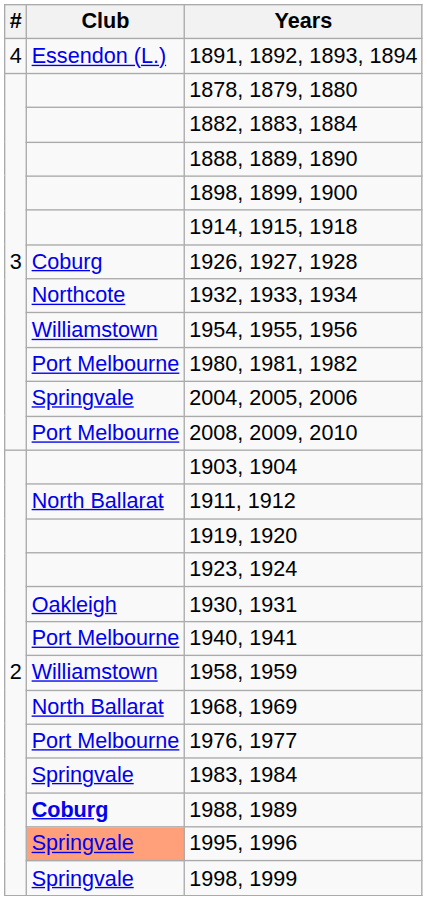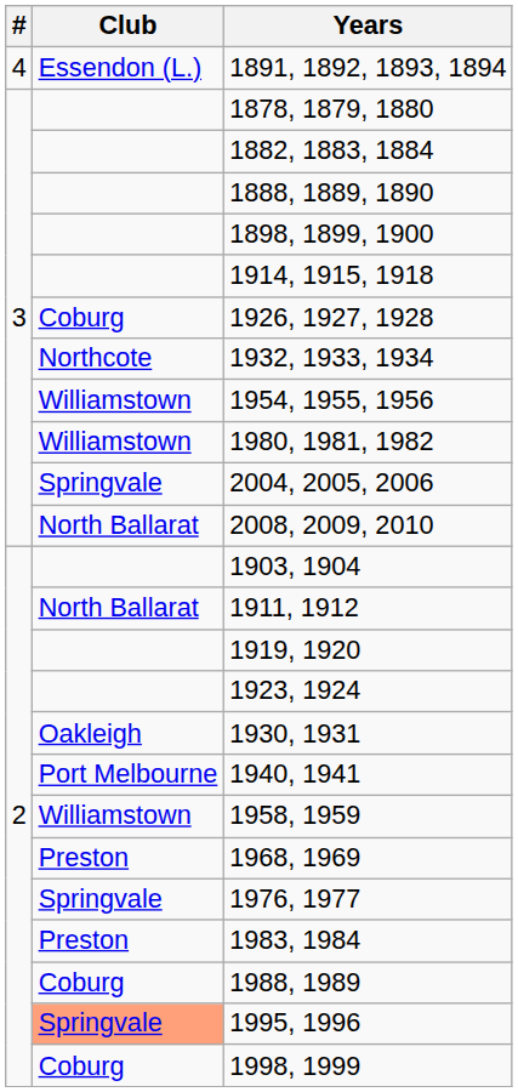 <table class="wikitable sortable" style="text-align:left;">
 <tr>
 <th>#</th>
 <th>Club</th>
 <th>Years</th>
 </tr>
 <tr>
 <td align=center>4</td>
 <td><a href='#'>Essendon (L.)</a></td>
 <td>1891, 1892, 1893, 1894</td>
 </tr>
 <tr>
 <td align=center rowspan=11>3</td>
 <td></td>
 <td>1878, 1879, 1880</td>
 </tr>
 <tr>
 <td></td>
 <td>1882, 1883, 1884</td>
 </tr>
 <tr>
 <td></td>
 <td>1888, 1889, 1890</td>
 </tr>
 <tr>
 <td></td>
 <td>1898, 1899, 1900</td>
 </tr>
 <tr>
 <td></td>
 <td>1914, 1915, 1918</td>
 </tr>
 <tr>
 <td><a href='#'>Coburg</a></td>
 <td>1926, 1927, 1928</td>
 </tr>
 <tr>
 <td><a href='#'>Northcote</a></td>
 <td>1932, 1933, 1934</td>
 </tr>
 <tr>
 <td><a href='#'>Williamstown</a></td>
 <td>1954, 1955, 1956</td>
 </tr>
 <tr>
-<td><a href='#'>Port Melbourne</a></td>
+<td><a href='#'>Williamstown</a></td>
 <td>1980, 1981, 1982</td>
 </tr>
 <tr>
 <td><a href='#'>Springvale</a></td>
 <td>2004, 2005, 2006</td>
 </tr>
 <tr>
-<td><a href='#'>Port Melbourne</a></td>
+<td><a href='#'>North Ballarat</a></td>
 <td>2008, 2009, 2010</td>
 </tr>
 <tr>
 <td align=center rowspan=13>2</td>
 <td></td>
 <td>1903, 1904</td>
 </tr>
 <tr>
 <td><a href='#'>North Ballarat</a></td>
 <td>1911, 1912</td>
 </tr>
 <tr>
 <td></td>
 <td>1919, 1920</td>
 </tr>
 <tr>
 <td></td>
 <td>1923, 1924</td>
 </tr>
 <tr>
 <td><a href='#'>Oakleigh</a></td>
 <td>1930, 1931</td>
 </tr>
 <tr>
 <td><a href='#'>Port Melbourne</a></td>
 <td>1940, 1941</td>
 </tr>
 <tr>
 <td><a href='#'>Williamstown</a></td>
 <td>1958, 1959</td>
 </tr>
 <tr>
-<td><a href='#'>North Ballarat</a></td>
+<td><a href='#'>Preston</a></td>
 <td>1968, 1969</td>
 </tr>
 <tr>
-<td><a href='#'>Port Melbourne</a></td>
+<td><a href='#'>Springvale</a></td>
 <td>1976, 1977</td>
 </tr>
 <tr>
-<td><a href='#'>Springvale</a></td>
+<td><a href='#'>Preston</a></td>
 <td>1983, 1984</td>
 </tr>
 <tr>
-<td><strong><a href='#'>Coburg</a></strong></td>
+<td><a href='#'>Coburg</a></td>
 <td>1988, 1989</td>
 </tr>
 <tr>
 <td style="background: lightsalmon;"><a href='#'>Springvale</a></td>
 <td>1995, 1996</td>
 </tr>
 <tr>
-<td><a href='#'>Springvale</a></td>
+<td><a href='#'>Coburg</a></td>
 <td>1998, 1999</td>
 </tr>
 </table>
